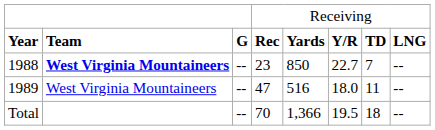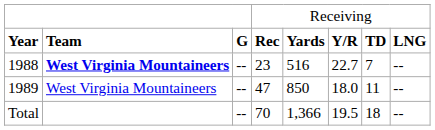 <table class="wikitable" border=0 style="background: #FFFFFF;">
 <tr>
 <td colspan=3></td>
 <td colspan=5 align="center">Receiving</td>
 </tr>
 <tr>
 <td><strong>Year</strong></td>
 <td><strong>Team</strong></td>
 <td><strong>G</strong></td>
 <td><strong>Rec</strong></td>
 <td><strong>Yards</strong></td>
 <td><strong>Y/R</strong></td>
 <td><strong>TD</strong></td>
 <td><strong>LNG</strong></td>
 </tr>
 <tr>
 <td>1988</td>
 <td><strong><a href='#'>West Virginia Mountaineers</a></strong></td>
 <td>--</td>
 <td>23</td>
-<td>850</td>
+<td>516</td>
 <td>22.7</td>
 <td>7</td>
 <td>--</td>
 </tr>
 <tr>
 <td>1989</td>
 <td><a href='#'>West Virginia Mountaineers</a></td>
 <td>--</td>
 <td>47</td>
-<td>516</td>
+<td>850</td>
 <td>18.0</td>
 <td>11</td>
 <td>--</td>
 </tr>
 <tr>
 <td>Total</td>
 <td></td>
 <td>--</td>
 <td>70</td>
 <td>1,366</td>
 <td>19.5</td>
 <td>18</td>
 <td>--</td>
 </tr>
 </table>
